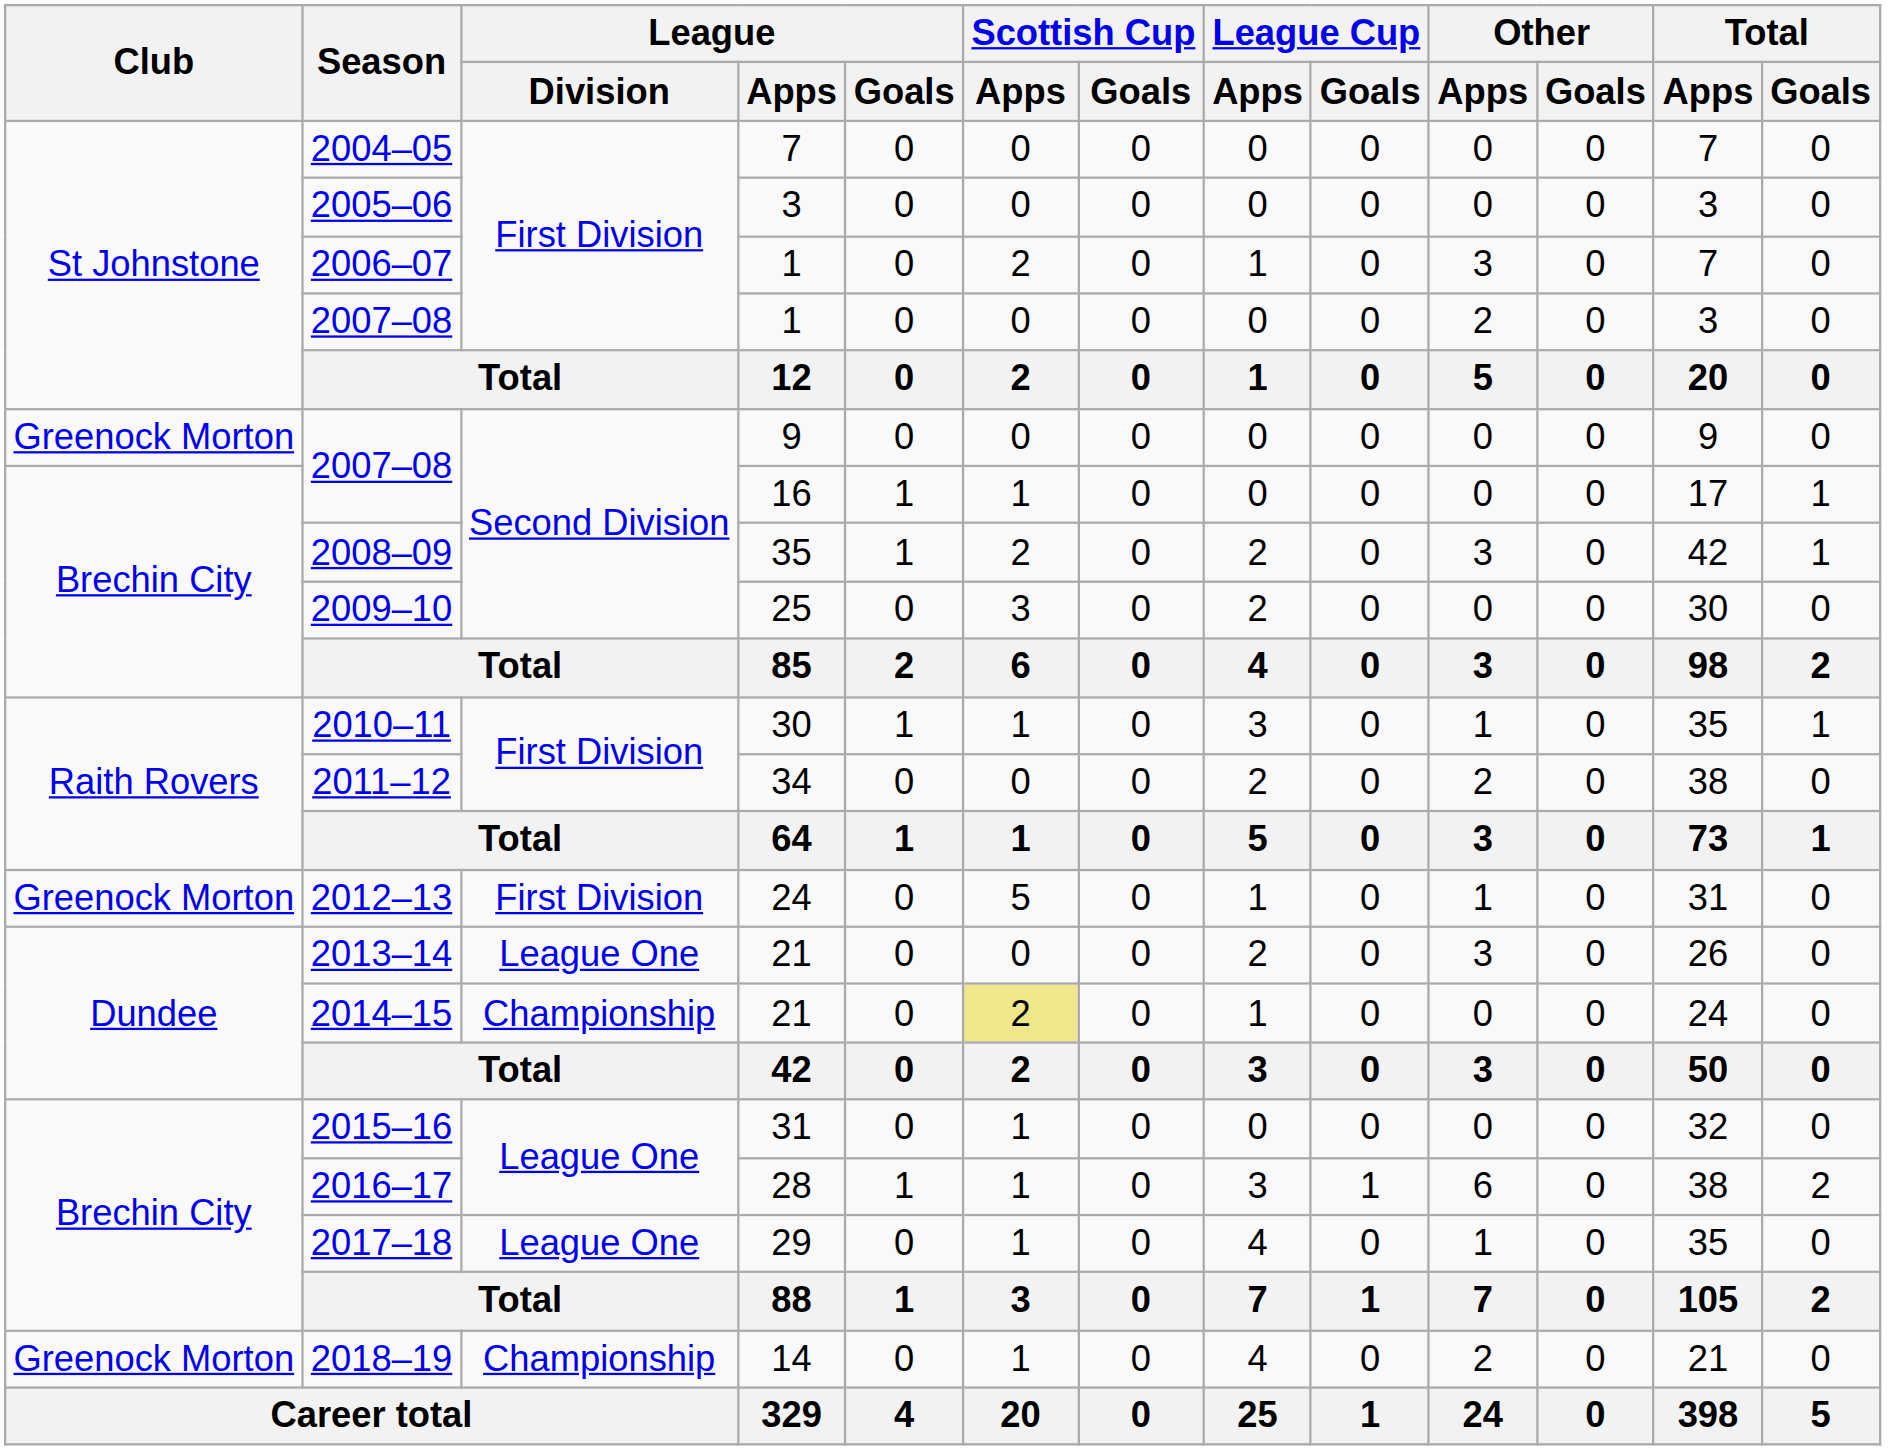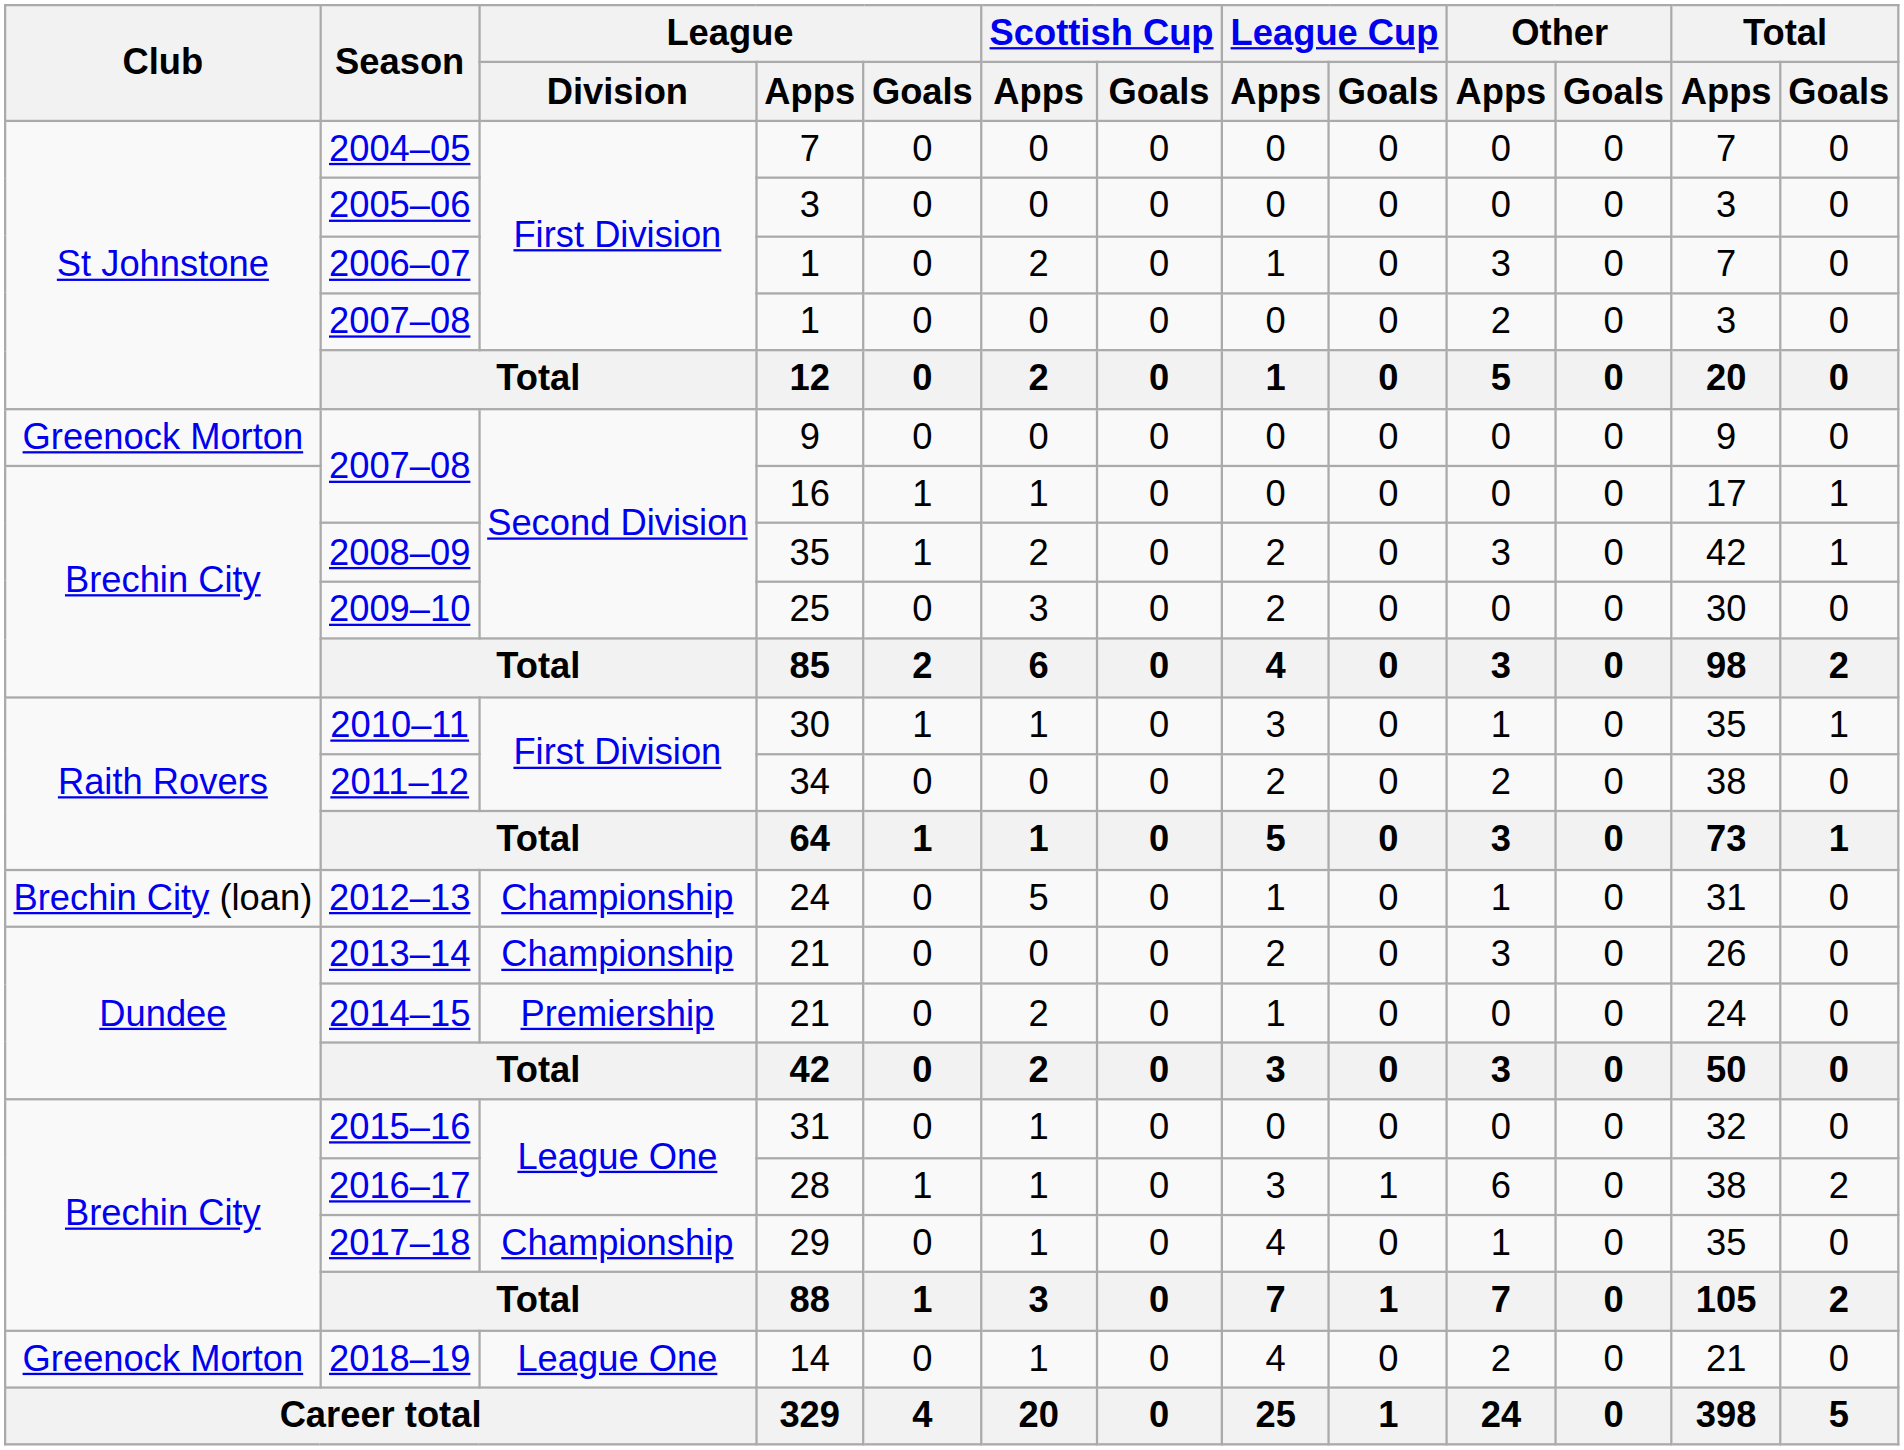 <table class="wikitable" style="text-align: center">
 <tr>
 <th rowspan="2">Club</th>
 <th rowspan="2">Season</th>
 <th colspan="3">League</th>
 <th colspan="2"><a href='#'>Scottish Cup</a></th>
 <th colspan="2"><a href='#'>League Cup</a></th>
 <th colspan="2">Other</th>
 <th colspan="2">Total</th>
 </tr>
 <tr>
 <th>Division</th>
 <th>Apps</th>
 <th>Goals</th>
 <th>Apps</th>
 <th>Goals</th>
 <th>Apps</th>
 <th>Goals</th>
 <th>Apps</th>
 <th>Goals</th>
 <th>Apps</th>
 <th>Goals</th>
 </tr>
 <tr>
 <td rowspan="5"><a href='#'>St Johnstone</a></td>
 <td><a href='#'>2004–05</a></td>
 <td rowspan="4"><a href='#'>First Division</a></td>
 <td>7</td>
 <td>0</td>
 <td>0</td>
 <td>0</td>
 <td>0</td>
 <td>0</td>
 <td>0</td>
 <td>0</td>
 <td>7</td>
 <td>0</td>
 </tr>
 <tr>
 <td><a href='#'>2005–06</a></td>
 <td>3</td>
 <td>0</td>
 <td>0</td>
 <td>0</td>
 <td>0</td>
 <td>0</td>
 <td>0</td>
 <td>0</td>
 <td>3</td>
 <td>0</td>
 </tr>
 <tr>
 <td><a href='#'>2006–07</a></td>
 <td>1</td>
 <td>0</td>
 <td>2</td>
 <td>0</td>
 <td>1</td>
 <td>0</td>
 <td>3</td>
 <td>0</td>
 <td>7</td>
 <td>0</td>
 </tr>
 <tr>
 <td><a href='#'>2007–08</a></td>
 <td>1</td>
 <td>0</td>
 <td>0</td>
 <td>0</td>
 <td>0</td>
 <td>0</td>
 <td>2</td>
 <td>0</td>
 <td>3</td>
 <td>0</td>
 </tr>
 <tr>
 <th colspan="2">Total</th>
 <th>12</th>
 <th>0</th>
 <th>2</th>
 <th>0</th>
 <th>1</th>
 <th>0</th>
 <th>5</th>
 <th>0</th>
 <th>20</th>
 <th>0</th>
 </tr>
 <tr>
 <td><a href='#'>Greenock Morton</a></td>
 <td rowspan="2"><a href='#'>2007–08</a></td>
 <td rowspan="4"><a href='#'>Second Division</a></td>
 <td>9</td>
 <td>0</td>
 <td>0</td>
 <td>0</td>
 <td>0</td>
 <td>0</td>
 <td>0</td>
 <td>0</td>
 <td>9</td>
 <td>0</td>
 </tr>
 <tr>
 <td rowspan="4"><a href='#'>Brechin City</a></td>
 <td>16</td>
 <td>1</td>
 <td>1</td>
 <td>0</td>
 <td>0</td>
 <td>0</td>
 <td>0</td>
 <td>0</td>
 <td>17</td>
 <td>1</td>
 </tr>
 <tr>
 <td><a href='#'>2008–09</a></td>
 <td>35</td>
 <td>1</td>
 <td>2</td>
 <td>0</td>
 <td>2</td>
 <td>0</td>
 <td>3</td>
 <td>0</td>
 <td>42</td>
 <td>1</td>
 </tr>
 <tr>
 <td><a href='#'>2009–10</a></td>
 <td>25</td>
 <td>0</td>
 <td>3</td>
 <td>0</td>
 <td>2</td>
 <td>0</td>
 <td>0</td>
 <td>0</td>
 <td>30</td>
 <td>0</td>
 </tr>
 <tr>
 <th colspan="2">Total</th>
 <th>85</th>
 <th>2</th>
 <th>6</th>
 <th>0</th>
 <th>4</th>
 <th>0</th>
 <th>3</th>
 <th>0</th>
 <th>98</th>
 <th>2</th>
 </tr>
 <tr>
 <td rowspan="3"><a href='#'>Raith Rovers</a></td>
 <td><a href='#'>2010–11</a></td>
 <td rowspan="2"><a href='#'>First Division</a></td>
 <td>30</td>
 <td>1</td>
 <td>1</td>
 <td>0</td>
 <td>3</td>
 <td>0</td>
 <td>1</td>
 <td>0</td>
 <td>35</td>
 <td>1</td>
 </tr>
 <tr>
 <td><a href='#'>2011–12</a></td>
 <td>34</td>
 <td>0</td>
 <td>0</td>
 <td>0</td>
 <td>2</td>
 <td>0</td>
 <td>2</td>
 <td>0</td>
 <td>38</td>
 <td>0</td>
 </tr>
 <tr>
 <th colspan="2">Total</th>
 <th>64</th>
 <th>1</th>
 <th>1</th>
 <th>0</th>
 <th>5</th>
 <th>0</th>
 <th>3</th>
 <th>0</th>
 <th>73</th>
 <th>1</th>
 </tr>
 <tr>
-<td><a href='#'>Greenock Morton</a></td>
+<td><a href='#'>Brechin City</a> (loan)</td>
 <td><a href='#'>2012–13</a></td>
-<td><a href='#'>First Division</a></td>
+<td><a href='#'>Championship</a></td>
 <td>24</td>
 <td>0</td>
 <td>5</td>
 <td>0</td>
 <td>1</td>
 <td>0</td>
 <td>1</td>
 <td>0</td>
 <td>31</td>
 <td>0</td>
 </tr>
 <tr>
 <td rowspan="3"><a href='#'>Dundee</a></td>
 <td><a href='#'>2013–14</a></td>
-<td><a href='#'>League One</a></td>
+<td><a href='#'>Championship</a></td>
 <td>21</td>
 <td>0</td>
 <td>0</td>
 <td>0</td>
 <td>2</td>
 <td>0</td>
 <td>3</td>
 <td>0</td>
 <td>26</td>
 <td>0</td>
 </tr>
 <tr>
 <td><a href='#'>2014–15</a></td>
-<td><a href='#'>Championship</a></td>
+<td><a href='#'>Premiership</a></td>
 <td>21</td>
 <td>0</td>
-<td style="background: khaki;">2</td>
+<td>2</td>
 <td>0</td>
 <td>1</td>
 <td>0</td>
 <td>0</td>
 <td>0</td>
 <td>24</td>
 <td>0</td>
 </tr>
 <tr>
 <th colspan="2">Total</th>
 <th>42</th>
 <th>0</th>
 <th>2</th>
 <th>0</th>
 <th>3</th>
 <th>0</th>
 <th>3</th>
 <th>0</th>
 <th>50</th>
 <th>0</th>
 </tr>
 <tr>
 <td rowspan="4"><a href='#'>Brechin City</a></td>
 <td><a href='#'>2015–16</a></td>
 <td rowspan="2"><a href='#'>League One</a></td>
 <td>31</td>
 <td>0</td>
 <td>1</td>
 <td>0</td>
 <td>0</td>
 <td>0</td>
 <td>0</td>
 <td>0</td>
 <td>32</td>
 <td>0</td>
 </tr>
 <tr>
 <td><a href='#'>2016–17</a></td>
 <td>28</td>
 <td>1</td>
 <td>1</td>
 <td>0</td>
 <td>3</td>
 <td>1</td>
 <td>6</td>
 <td>0</td>
 <td>38</td>
 <td>2</td>
 </tr>
 <tr>
 <td><a href='#'>2017–18</a></td>
-<td><a href='#'>League One</a></td>
+<td><a href='#'>Championship</a></td>
 <td>29</td>
 <td>0</td>
 <td>1</td>
 <td>0</td>
 <td>4</td>
 <td>0</td>
 <td>1</td>
 <td>0</td>
 <td>35</td>
 <td>0</td>
 </tr>
 <tr>
 <th colspan="2">Total</th>
 <th>88</th>
 <th>1</th>
 <th>3</th>
 <th>0</th>
 <th>7</th>
 <th>1</th>
 <th>7</th>
 <th>0</th>
 <th>105</th>
 <th>2</th>
 </tr>
 <tr>
 <td><a href='#'>Greenock Morton</a></td>
 <td><a href='#'>2018–19</a></td>
-<td><a href='#'>Championship</a></td>
+<td><a href='#'>League One</a></td>
 <td>14</td>
 <td>0</td>
 <td>1</td>
 <td>0</td>
 <td>4</td>
 <td>0</td>
 <td>2</td>
 <td>0</td>
 <td>21</td>
 <td>0</td>
 </tr>
 <tr>
 <th colspan="3">Career total</th>
 <th>329</th>
 <th>4</th>
 <th>20</th>
 <th>0</th>
 <th>25</th>
 <th>1</th>
 <th>24</th>
 <th>0</th>
 <th>398</th>
 <th>5</th>
 </tr>
 </table>
